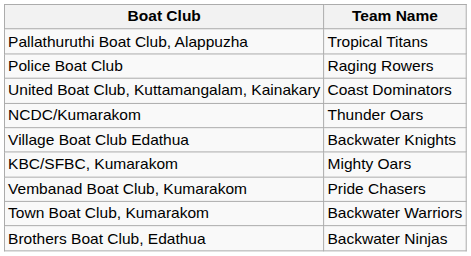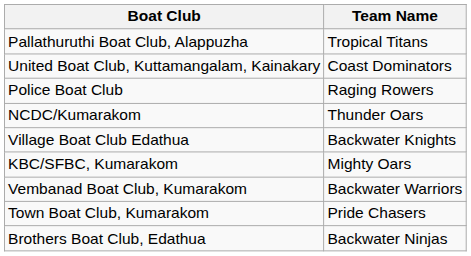 <table class="wikitable sortable">
 <tr>
 <th>Boat Club</th>
 <th>Team Name</th>
 </tr>
 <tr>
 <td>Pallathuruthi Boat Club, Alappuzha</td>
 <td>Tropical Titans</td>
 </tr>
 <tr>
+<td>United Boat Club, Kuttamangalam, Kainakary</td>
+<td>Coast Dominators</td>
+</tr>
+<tr>
 <td>Police Boat Club</td>
 <td>Raging Rowers</td>
-</tr>
-<tr>
-<td>United Boat Club, Kuttamangalam, Kainakary</td>
-<td>Coast Dominators</td>
 </tr>
 <tr>
 <td>NCDC/Kumarakom</td>
 <td>Thunder Oars</td>
 </tr>
 <tr>
 <td>Village Boat Club Edathua</td>
 <td>Backwater Knights</td>
 </tr>
 <tr>
 <td>KBC/SFBC, Kumarakom</td>
 <td>Mighty Oars</td>
 </tr>
 <tr>
 <td>Vembanad Boat Club, Kumarakom</td>
-<td>Pride Chasers</td>
+<td>Backwater Warriors</td>
 </tr>
 <tr>
 <td>Town Boat Club, Kumarakom</td>
-<td>Backwater Warriors</td>
+<td>Pride Chasers</td>
 </tr>
 <tr>
 <td>Brothers Boat Club, Edathua</td>
 <td>Backwater Ninjas</td>
 </tr>
 </table>
